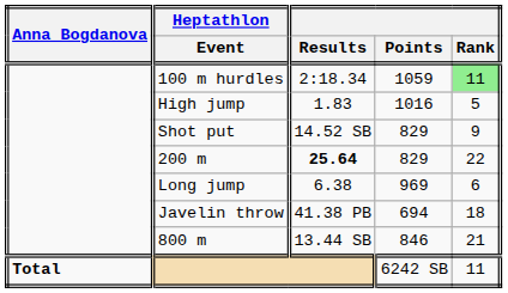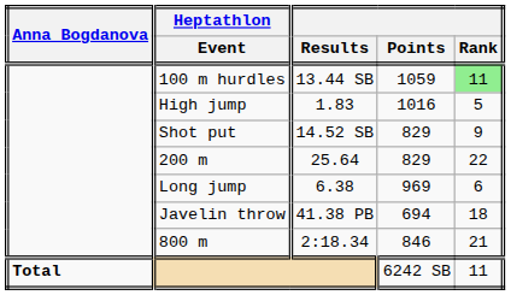 <table class=wikitable style="font-size:90%; border: double;">
 <tr>
 <th style="border-right:double" rowspan="2"><a href='#'>Anna Bogdanova</a></th>
 <th style="border-right:double"><a href='#'>Heptathlon</a></th>
 <th colspan="3"></th>
 </tr>
 <tr>
 <th style="border-right:double">Event</th>
 <th>Results</th>
 <th>Points</th>
 <th>Rank</th>
 </tr>
 <tr style="border-top: double;">
 <td style="border-right:double" rowspan="7"></td>
 <td style="border-right:double">100 m hurdles</td>
-<td align=center>2:18.34</td>
+<td align=center>13.44 SB</td>
 <td align=center>1059</td>
 <td align=center style="background: lightgreen;">11</td>
 </tr>
 <tr>
 <td style="border-right:double">High jump</td>
 <td align=center>1.83</td>
 <td align=center>1016</td>
 <td align=center>5</td>
 </tr>
 <tr>
 <td style="border-right:double">Shot put</td>
 <td align=center>14.52 SB</td>
 <td align=center>829</td>
 <td align=center>9</td>
 </tr>
 <tr>
 <td style="border-right:double">200 m</td>
-<td align=center><strong>25.64</strong></td>
+<td align=center>25.64</td>
 <td align=center>829</td>
 <td align=center>22</td>
 </tr>
 <tr>
 <td style="border-right:double">Long jump</td>
 <td align=center>6.38</td>
 <td align=center>969</td>
 <td align=center>6</td>
 </tr>
 <tr>
 <td style="border-right:double">Javelin throw</td>
 <td align=center>41.38 PB</td>
 <td align=center>694</td>
 <td align=center>18</td>
 </tr>
 <tr>
 <td style="border-right:double">800 m</td>
-<td align=center>13.44 SB</td>
+<td align=center>2:18.34</td>
 <td align=center>846</td>
 <td align=center>21</td>
 </tr>
 <tr style="border-top: double;">
 <td style="border-right:double"><strong>Total</strong></td>
 <td colspan="2" style="background:wheat; border-right:double;"></td>
 <td align=center>6242 SB</td>
 <td align=center>11</td>
 </tr>
 </table>
